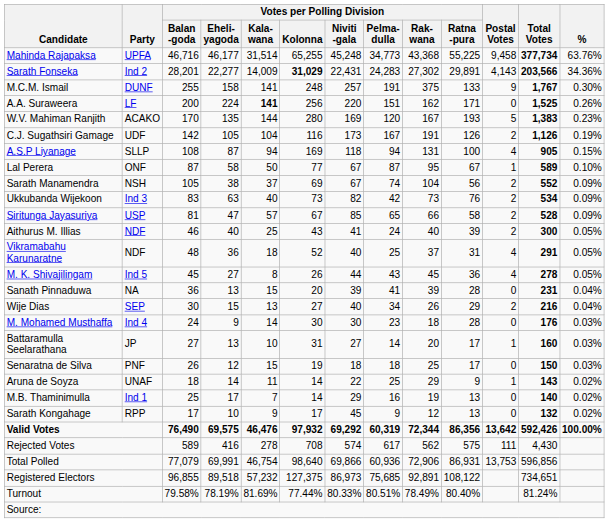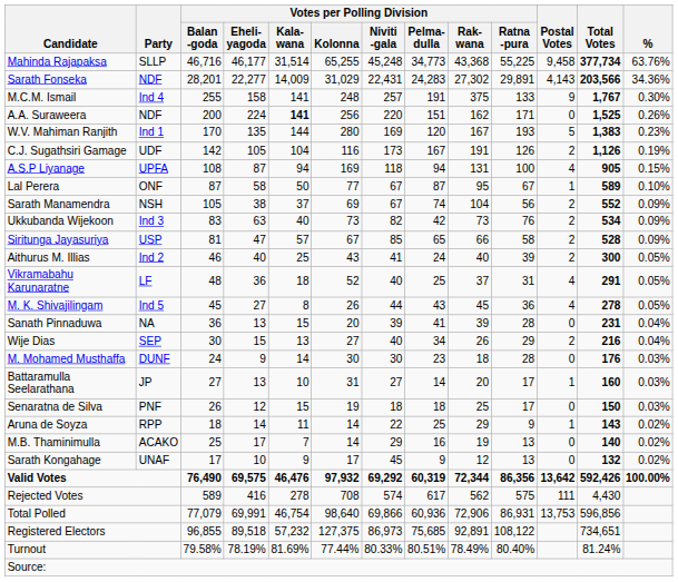 <table class="wikitable" border="1" style="text-align:right;">
 <tr>
 <th align=left valign=bottom rowspan=2 width="180">Candidate</th>
 <th align=left valign=bottom rowspan=2 width="40">Party</th>
 <th colspan=8>Votes per Polling Division</th>
 <th align=center valign=bottom rowspan=2 width="50">Postal<br>Votes</th>
 <th align=center valign=bottom rowspan=2 width="50">Total Votes</th>
 <th align=center valign=bottom rowspan=2 width="50">%</th>
 </tr>
 <tr>
 <th align=center valign=bottom width="50">Balan<br>-goda</th>
 <th align=center valign=bottom width="50">Eheli-<br>yagoda</th>
 <th align=center valign=bottom width="50">Kala-<br>wana</th>
 <th align=center valign=bottom width="50">Kolonna</th>
 <th align=center valign=bottom width="50">Niviti<br>-gala</th>
 <th align=center valign=bottom width="50">Pelma-<br>dulla</th>
 <th align=center valign=bottom width="50">Rak-<br>wana</th>
 <th align=center valign=bottom width="50">Ratna<br>-pura</th>
 </tr>
 <tr>
 <td align=left><a href='#'>Mahinda Rajapaksa</a></td>
-<td align=left><a href='#'>UPFA</a></td>
+<td align=left>SLLP</td>
 <td>46,716</td>
 <td>46,177</td>
 <td>31,514</td>
 <td>65,255</td>
 <td>45,248</td>
 <td>34,773</td>
 <td>43,368</td>
 <td>55,225</td>
 <td>9,458</td>
 <td><strong>377,734</strong></td>
 <td>63.76%</td>
 </tr>
 <tr>
 <td align=left><a href='#'>Sarath Fonseka</a></td>
-<td align=left><a href='#'>Ind 2</a></td>
+<td align=left><a href='#'>NDF</a></td>
 <td>28,201</td>
 <td>22,277</td>
 <td>14,009</td>
-<td><strong>31,029</strong></td>
+<td>31,029</td>
 <td>22,431</td>
 <td>24,283</td>
 <td>27,302</td>
 <td>29,891</td>
 <td>4,143</td>
 <td><strong>203,566</strong></td>
 <td>34.36%</td>
 </tr>
 <tr>
 <td align=left>M.C.M. Ismail</td>
-<td align=left><a href='#'>DUNF</a></td>
+<td align=left><a href='#'>Ind 4</a></td>
 <td>255</td>
 <td>158</td>
 <td>141</td>
 <td>248</td>
 <td>257</td>
 <td>191</td>
 <td>375</td>
 <td>133</td>
 <td>9</td>
 <td><strong>1,767</strong></td>
 <td>0.30%</td>
 </tr>
 <tr>
 <td align=left>A.A. Suraweera</td>
-<td align=left><a href='#'>LF</a></td>
+<td align=left>NDF</td>
 <td>200</td>
 <td>224</td>
 <td><strong>141</strong></td>
 <td>256</td>
 <td>220</td>
 <td>151</td>
 <td>162</td>
 <td>171</td>
 <td>0</td>
 <td><strong>1,525</strong></td>
 <td>0.26%</td>
 </tr>
 <tr>
 <td align=left>W.V. Mahiman Ranjith</td>
-<td align=left>ACAKO</td>
+<td align=left><a href='#'>Ind 1</a></td>
 <td>170</td>
 <td>135</td>
 <td>144</td>
 <td>280</td>
 <td>169</td>
 <td>120</td>
 <td>167</td>
 <td>193</td>
 <td>5</td>
 <td><strong>1,383</strong></td>
 <td>0.23%</td>
 </tr>
 <tr>
 <td align=left>C.J. Sugathsiri Gamage</td>
 <td align=left>UDF</td>
 <td>142</td>
 <td>105</td>
 <td>104</td>
 <td>116</td>
 <td>173</td>
 <td>167</td>
 <td>191</td>
 <td>126</td>
 <td>2</td>
 <td><strong>1,126</strong></td>
 <td>0.19%</td>
 </tr>
 <tr>
 <td align=left><a href='#'>A.S.P Liyanage</a></td>
-<td align=left>SLLP</td>
+<td align=left><a href='#'>UPFA</a></td>
 <td>108</td>
 <td>87</td>
 <td>94</td>
 <td>169</td>
 <td>118</td>
 <td>94</td>
 <td>131</td>
 <td>100</td>
 <td>4</td>
 <td><strong>905</strong></td>
 <td>0.15%</td>
 </tr>
 <tr>
 <td align=left>Lal Perera</td>
 <td align=left>ONF</td>
 <td>87</td>
 <td>58</td>
 <td>50</td>
 <td>77</td>
 <td>67</td>
 <td>87</td>
 <td>95</td>
 <td>67</td>
 <td>1</td>
 <td><strong>589</strong></td>
 <td>0.10%</td>
 </tr>
 <tr>
 <td align=left>Sarath Manamendra</td>
 <td align=left>NSH</td>
 <td>105</td>
 <td>38</td>
 <td>37</td>
 <td>69</td>
 <td>67</td>
 <td>74</td>
 <td>104</td>
 <td>56</td>
 <td>2</td>
 <td><strong>552</strong></td>
 <td>0.09%</td>
 </tr>
 <tr>
 <td align=left>Ukkubanda Wijekoon</td>
 <td align=left><a href='#'>Ind 3</a></td>
 <td>83</td>
 <td>63</td>
 <td>40</td>
 <td>73</td>
 <td>82</td>
 <td>42</td>
 <td>73</td>
 <td>76</td>
 <td>2</td>
 <td><strong>534</strong></td>
 <td>0.09%</td>
 </tr>
 <tr>
 <td align=left><a href='#'>Siritunga Jayasuriya</a></td>
 <td align=left><a href='#'>USP</a></td>
 <td>81</td>
 <td>47</td>
 <td>57</td>
 <td>67</td>
 <td>85</td>
 <td>65</td>
 <td>66</td>
 <td>58</td>
 <td>2</td>
 <td><strong>528</strong></td>
 <td>0.09%</td>
 </tr>
 <tr>
 <td align=left>Aithurus M. Illias</td>
-<td align=left><a href='#'>NDF</a></td>
+<td align=left><a href='#'>Ind 2</a></td>
 <td>46</td>
 <td>40</td>
 <td>25</td>
 <td>43</td>
 <td>41</td>
 <td>24</td>
 <td>40</td>
 <td>39</td>
 <td>2</td>
 <td><strong>300</strong></td>
 <td>0.05%</td>
 </tr>
 <tr>
 <td align=left><a href='#'>Vikramabahu Karunaratne</a></td>
-<td align=left>NDF</td>
+<td align=left><a href='#'>LF</a></td>
 <td>48</td>
 <td>36</td>
 <td>18</td>
 <td>52</td>
 <td>40</td>
 <td>25</td>
 <td>37</td>
 <td>31</td>
 <td>4</td>
 <td><strong>291</strong></td>
 <td>0.05%</td>
 </tr>
 <tr>
 <td align=left><a href='#'>M. K. Shivajilingam</a></td>
 <td align=left><a href='#'>Ind 5</a></td>
 <td>45</td>
 <td>27</td>
 <td>8</td>
 <td>26</td>
 <td>44</td>
 <td>43</td>
 <td>45</td>
 <td>36</td>
 <td>4</td>
 <td><strong>278</strong></td>
 <td>0.05%</td>
 </tr>
 <tr>
 <td align=left>Sanath Pinnaduwa</td>
 <td align=left>NA</td>
 <td>36</td>
 <td>13</td>
 <td>15</td>
 <td>20</td>
 <td>39</td>
 <td>41</td>
 <td>39</td>
 <td>28</td>
 <td>0</td>
 <td><strong>231</strong></td>
 <td>0.04%</td>
 </tr>
 <tr>
 <td align=left>Wije Dias</td>
 <td align=left><a href='#'>SEP</a></td>
 <td>30</td>
 <td>15</td>
 <td>13</td>
 <td>27</td>
 <td>40</td>
 <td>34</td>
 <td>26</td>
 <td>29</td>
 <td>2</td>
 <td><strong>216</strong></td>
 <td>0.04%</td>
 </tr>
 <tr>
 <td align=left><a href='#'>M. Mohamed Musthaffa</a></td>
-<td align=left><a href='#'>Ind 4</a></td>
+<td align=left><a href='#'>DUNF</a></td>
 <td>24</td>
 <td>9</td>
 <td>14</td>
 <td>30</td>
 <td>30</td>
 <td>23</td>
 <td>18</td>
 <td>28</td>
 <td>0</td>
 <td><strong>176</strong></td>
 <td>0.03%</td>
 </tr>
 <tr>
 <td align=left>Battaramulla Seelarathana</td>
 <td align=left>JP</td>
 <td>27</td>
 <td>13</td>
 <td>10</td>
 <td>31</td>
 <td>27</td>
 <td>14</td>
 <td>20</td>
 <td>17</td>
 <td>1</td>
 <td><strong>160</strong></td>
 <td>0.03%</td>
 </tr>
 <tr>
 <td align=left>Senaratna de Silva</td>
 <td align=left>PNF</td>
 <td>26</td>
 <td>12</td>
 <td>15</td>
 <td>19</td>
 <td>18</td>
 <td>18</td>
 <td>25</td>
 <td>17</td>
 <td>0</td>
 <td><strong>150</strong></td>
 <td>0.03%</td>
 </tr>
 <tr>
 <td align=left>Aruna de Soyza</td>
-<td align=left>UNAF</td>
+<td align=left>RPP</td>
 <td>18</td>
 <td>14</td>
 <td>11</td>
 <td>14</td>
 <td>22</td>
 <td>25</td>
 <td>29</td>
 <td>9</td>
 <td>1</td>
 <td><strong>143</strong></td>
 <td>0.02%</td>
 </tr>
 <tr>
 <td align=left>M.B. Thaminimulla</td>
-<td align=left><a href='#'>Ind 1</a></td>
+<td align=left>ACAKO</td>
 <td>25</td>
 <td>17</td>
 <td>7</td>
 <td>14</td>
 <td>29</td>
 <td>16</td>
 <td>19</td>
 <td>13</td>
 <td>0</td>
 <td><strong>140</strong></td>
 <td>0.02%</td>
 </tr>
 <tr>
 <td align=left>Sarath Kongahage</td>
-<td align=left>RPP</td>
+<td align=left>UNAF</td>
 <td>17</td>
 <td>10</td>
 <td>9</td>
 <td>17</td>
 <td>45</td>
 <td>9</td>
 <td>12</td>
 <td>13</td>
 <td>0</td>
 <td><strong>132</strong></td>
 <td>0.02%</td>
 </tr>
 <tr>
 <td align=left colspan=2><strong>Valid Votes</strong></td>
 <td><strong>76,490</strong></td>
 <td><strong>69,575</strong></td>
 <td><strong>46,476</strong></td>
 <td><strong>97,932</strong></td>
 <td><strong>69,292</strong></td>
 <td><strong>60,319</strong></td>
 <td><strong>72,344</strong></td>
 <td><strong>86,356</strong></td>
 <td><strong>13,642</strong></td>
 <td><strong>592,426</strong></td>
 <td><strong>100.00%</strong></td>
 </tr>
 <tr>
 <td align=left colspan=2>Rejected Votes</td>
 <td>589</td>
 <td>416</td>
 <td>278</td>
 <td>708</td>
 <td>574</td>
 <td>617</td>
 <td>562</td>
 <td>575</td>
 <td>111</td>
 <td>4,430</td>
 <td></td>
 </tr>
 <tr>
 <td align=left colspan=2>Total Polled</td>
 <td>77,079</td>
 <td>69,991</td>
 <td>46,754</td>
 <td>98,640</td>
 <td>69,866</td>
 <td>60,936</td>
 <td>72,906</td>
 <td>86,931</td>
 <td>13,753</td>
 <td>596,856</td>
 <td></td>
 </tr>
 <tr>
 <td align=left colspan=2>Registered Electors</td>
 <td>96,855</td>
 <td>89,518</td>
 <td>57,232</td>
 <td>127,375</td>
 <td>86,973</td>
 <td>75,685</td>
 <td>92,891</td>
 <td>108,122</td>
 <td></td>
 <td>734,651</td>
 <td></td>
 </tr>
 <tr>
 <td align=left colspan=2>Turnout</td>
 <td>79.58%</td>
 <td>78.19%</td>
 <td>81.69%</td>
 <td>77.44%</td>
 <td>80.33%</td>
 <td>80.51%</td>
 <td>78.49%</td>
 <td>80.40%</td>
 <td></td>
 <td>81.24%</td>
 <td></td>
 </tr>
 <tr>
 <td align=left colspan=13>Source:</td>
 </tr>
 </table>
